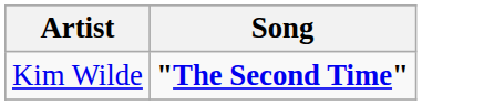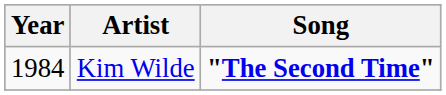 <table class="wikitable">
 <tr>
+<th>Year</th>
 <th>Artist</th>
 <th>Song</th>
 </tr>
 <tr>
+<td>1984</td>
 <td><a href='#'>Kim Wilde</a></td>
 <td><strong>"<a href='#'>The Second Time</a>"</strong></td>
 </tr>
 </table>
